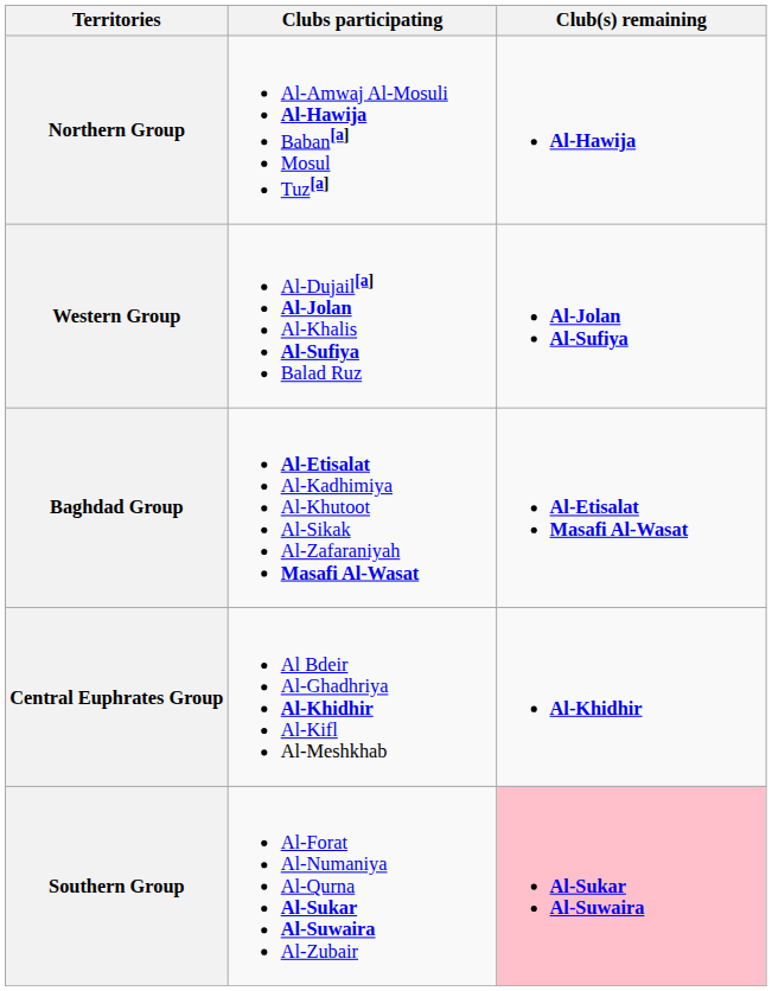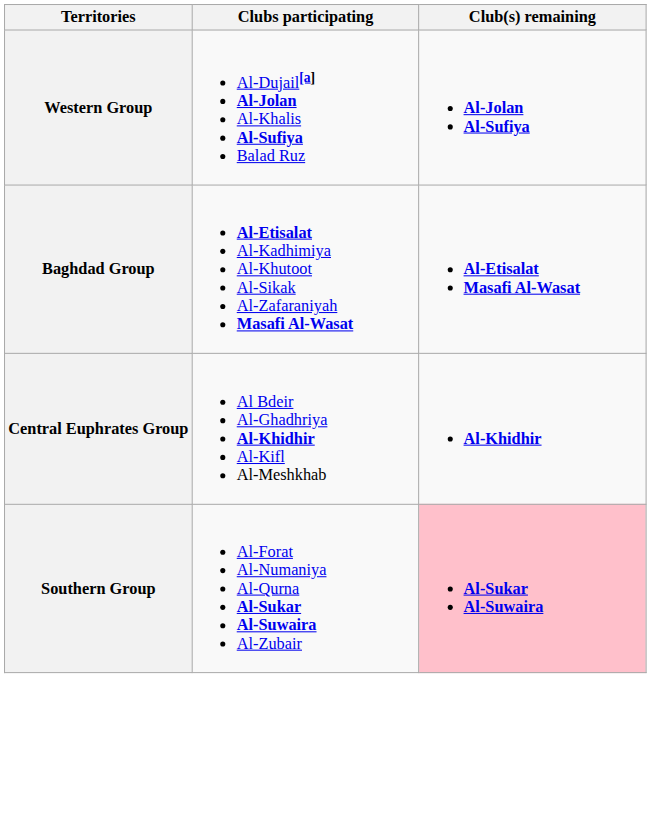 <table class="wikitable">
 <tr>
 <th>Territories</th>
 <th width=215>Clubs participating</th>
 <th width=215>Club(s) remaining</th>
-</tr>
-<tr>
-<th>Northern Group</th>
-<td><br><ul><li><a href='#'>Al-Amwaj Al-Mosuli</a></li><li><strong><a href='#'>Al-Hawija</a></strong></li><li><a href='#'>Baban</a><sup><strong><a href='#'>[a</a>]</strong></sup></li><li><a href='#'>Mosul</a></li><li><a href='#'>Tuz</a><sup><strong><a href='#'>[a</a>]</strong></sup></li></ul></td>
-<td><br><ul><li><strong><a href='#'>Al-Hawija</a></strong></li></ul></td>
 </tr>
 <tr>
 <th>Western Group</th>
 <td><br><ul><li><a href='#'>Al-Dujail</a><sup><strong><a href='#'>[a</a>]</strong></sup></li><li><strong><a href='#'>Al-Jolan</a></strong></li><li><a href='#'>Al-Khalis</a></li><li><strong><a href='#'>Al-Sufiya</a></strong></li><li><a href='#'>Balad Ruz</a></li></ul></td>
 <td><br><ul><li><strong><a href='#'>Al-Jolan</a></strong></li><li><strong><a href='#'>Al-Sufiya</a></strong></li></ul></td>
 </tr>
 <tr>
 <th>Baghdad Group</th>
 <td><br><ul><li><strong><a href='#'>Al-Etisalat</a></strong></li><li><a href='#'>Al-Kadhimiya</a></li><li><a href='#'>Al-Khutoot</a></li><li><a href='#'>Al-Sikak</a></li><li><a href='#'>Al-Zafaraniyah</a></li><li><strong><a href='#'>Masafi Al-Wasat</a></strong></li></ul></td>
 <td><br><ul><li><strong><a href='#'>Al-Etisalat</a></strong></li><li><strong><a href='#'>Masafi Al-Wasat</a></strong></li></ul></td>
 </tr>
 <tr>
 <th>Central Euphrates Group</th>
 <td><br><ul><li><a href='#'>Al Bdeir</a></li><li><a href='#'>Al-Ghadhriya</a></li><li><strong><a href='#'>Al-Khidhir</a></strong></li><li><a href='#'>Al-Kifl</a></li><li>Al-Meshkhab</li></ul></td>
 <td><br><ul><li><strong><a href='#'>Al-Khidhir</a></strong></li></ul></td>
 </tr>
 <tr>
 <th>Southern Group</th>
 <td><br><ul><li><a href='#'>Al-Forat</a></li><li><a href='#'>Al-Numaniya</a></li><li><a href='#'>Al-Qurna</a></li><li><strong><a href='#'>Al-Sukar</a></strong></li><li><strong><a href='#'>Al-Suwaira</a></strong></li><li><a href='#'>Al-Zubair</a></li></ul></td>
 <td style="background: pink;"><br><ul><li><strong><a href='#'>Al-Sukar</a></strong></li><li><strong><a href='#'>Al-Suwaira</a></strong></li></ul></td>
 </tr>
 </table>
